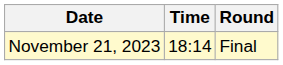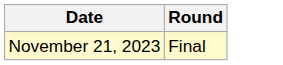 <table class="wikitable">
 <tr>
 <th>Date</th>
-<th>Time</th>
 <th>Round</th>
 </tr>
 <tr style=background:lemonchiffon>
 <td>November 21, 2023</td>
-<td>18:14</td>
 <td>Final</td>
 </tr>
 </table>
